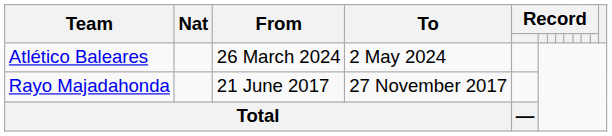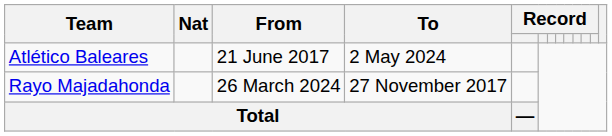 <table class="wikitable" style="text-align: center">
 <tr>
 <th rowspan="2">Team</th>
 <th rowspan="2">Nat</th>
 <th rowspan="2">From</th>
 <th rowspan="2">To</th>
 <th colspan="8">Record</th>
 <th rowspan=2></th>
 </tr>
 <tr>
 <th></th>
 <th></th>
 <th></th>
 <th></th>
 <th></th>
 <th></th>
 <th></th>
 <th></th>
 </tr>
 <tr>
 <td align="left"><a href='#'>Atlético Baleares</a></td>
 <td></td>
-<td align=left>26 March 2024</td>
+<td align=left>21 June 2017</td>
 <td align=left>2 May 2024<br></td>
 <td></td>
 </tr>
 <tr>
 <td align=left><a href='#'>Rayo Majadahonda</a></td>
 <td></td>
-<td align=left>21 June 2017</td>
+<td align=left>26 March 2024</td>
 <td align=left>27 November 2017<br></td>
 <td></td>
 </tr>
 <tr>
 <th colspan=4>Total<br></th>
 <th>—</th>
 </tr>
 </table>
